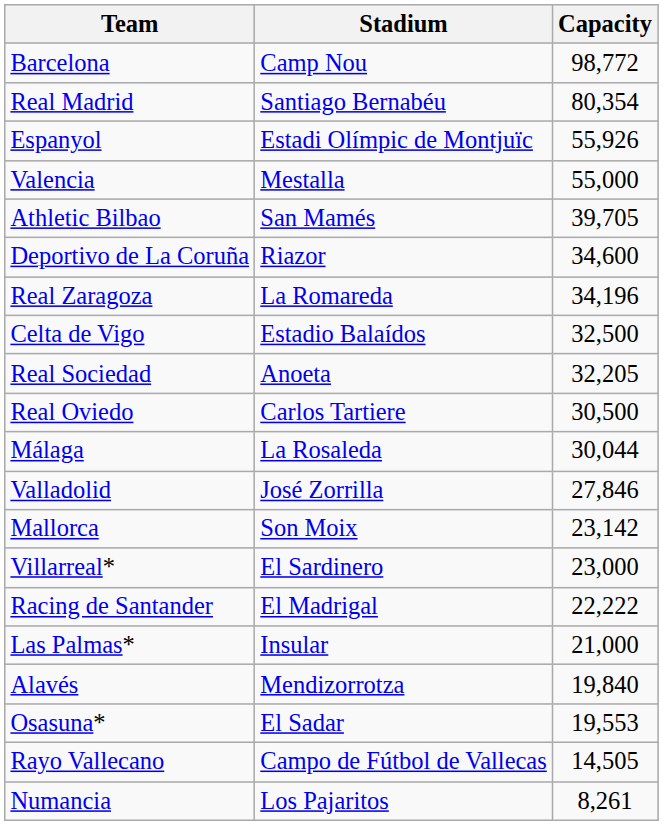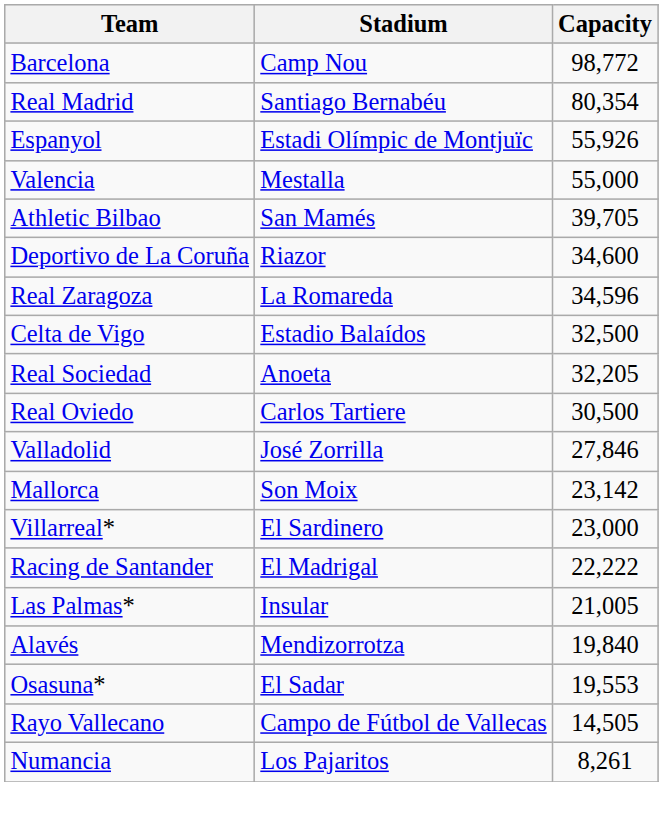 <table class="wikitable sortable">
 <tr>
 <th>Team</th>
 <th>Stadium</th>
 <th>Capacity</th>
 </tr>
 <tr>
 <td><a href='#'>Barcelona</a></td>
 <td><a href='#'>Camp Nou</a></td>
 <td align="center">98,772</td>
 </tr>
 <tr>
 <td><a href='#'>Real Madrid</a></td>
 <td><a href='#'>Santiago Bernabéu</a></td>
 <td align="center">80,354</td>
 </tr>
 <tr>
 <td><a href='#'>Espanyol</a></td>
 <td><a href='#'>Estadi Olímpic de Montjuïc</a></td>
 <td align="center">55,926</td>
 </tr>
 <tr>
 <td><a href='#'>Valencia</a></td>
 <td><a href='#'>Mestalla</a></td>
 <td align="center">55,000</td>
 </tr>
 <tr>
 <td><a href='#'>Athletic Bilbao</a></td>
 <td><a href='#'>San Mamés</a></td>
 <td align="center">39,705</td>
 </tr>
 <tr>
 <td><a href='#'>Deportivo de La Coruña</a></td>
 <td><a href='#'>Riazor</a></td>
 <td align="center">34,600</td>
 </tr>
 <tr>
 <td><a href='#'>Real Zaragoza</a></td>
 <td><a href='#'>La Romareda</a></td>
-<td align="center">34,196</td>
+<td align="center">34,596</td>
 </tr>
 <tr>
 <td><a href='#'>Celta de Vigo</a></td>
 <td><a href='#'>Estadio Balaídos</a></td>
 <td align="center">32,500</td>
 </tr>
 <tr>
 <td><a href='#'>Real Sociedad</a></td>
 <td><a href='#'>Anoeta</a></td>
 <td align="center">32,205</td>
 </tr>
 <tr>
 <td><a href='#'>Real Oviedo</a></td>
 <td><a href='#'>Carlos Tartiere</a></td>
 <td align="center">30,500</td>
-</tr>
-<tr>
-<td><a href='#'>Málaga</a></td>
-<td><a href='#'>La Rosaleda</a></td>
-<td align="center">30,044</td>
 </tr>
 <tr>
 <td><a href='#'>Valladolid</a></td>
 <td><a href='#'>José Zorrilla</a></td>
 <td align="center">27,846</td>
 </tr>
 <tr>
 <td><a href='#'>Mallorca</a></td>
 <td><a href='#'>Son Moix</a></td>
 <td align="center">23,142</td>
 </tr>
 <tr>
 <td><a href='#'>Villarreal</a>*</td>
 <td><a href='#'>El Sardinero</a></td>
 <td align="center">23,000</td>
 </tr>
 <tr>
 <td><a href='#'>Racing de Santander</a></td>
 <td><a href='#'>El Madrigal</a></td>
 <td align="center">22,222</td>
 </tr>
 <tr>
 <td><a href='#'>Las Palmas</a>*</td>
 <td><a href='#'>Insular</a></td>
-<td align="center">21,000</td>
+<td align="center">21,005</td>
 </tr>
 <tr>
 <td><a href='#'>Alavés</a></td>
 <td><a href='#'>Mendizorrotza</a></td>
 <td align="center">19,840</td>
 </tr>
 <tr>
 <td><a href='#'>Osasuna</a>*</td>
 <td><a href='#'>El Sadar</a></td>
 <td align="center">19,553</td>
 </tr>
 <tr>
 <td><a href='#'>Rayo Vallecano</a></td>
 <td><a href='#'>Campo de Fútbol de Vallecas</a></td>
 <td align="center">14,505</td>
 </tr>
 <tr>
 <td><a href='#'>Numancia</a></td>
 <td><a href='#'>Los Pajaritos</a></td>
 <td align="center">8,261</td>
 </tr>
 </table>
